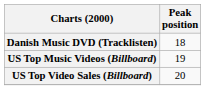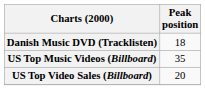 <table class="wikitable sortable plainrowheaders">
 <tr>
 <th>Charts (2000)</th>
 <th>Peak<br>position</th>
 </tr>
 <tr>
 <th scope="row">Danish Music DVD (Tracklisten)</th>
 <td align="center">18</td>
 </tr>
 <tr>
 <th scope="row">US Top Music Videos (<em>Billboard</em>)</th>
-<td align="center">19</td>
+<td align="center">35</td>
 </tr>
 <tr>
 <th scope="row">US Top Video Sales (<em>Billboard</em>)</th>
 <td align="center">20</td>
 </tr>
 <tr>
 </tr>
 </table>
